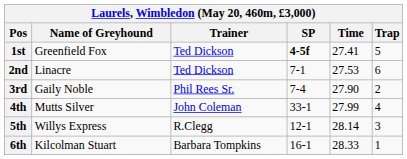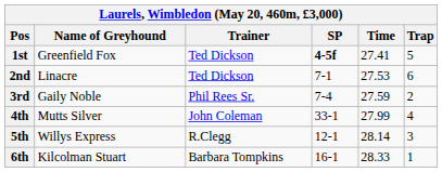 <table class="wikitable">
 <tr>
 <th colspan="6"><a href='#'>Laurels</a>, <a href='#'>Wimbledon</a> (May 20, 460m, £3,000)</th>
 </tr>
 <tr>
 <th width=30>Pos</th>
 <th width=180>Name of Greyhound</th>
 <th width=150>Trainer</th>
 <th width=50>SP</th>
 <th width=50>Time</th>
 <th width=30>Trap</th>
 </tr>
 <tr>
 <th>1st</th>
 <td>Greenfield Fox</td>
 <td><a href='#'>Ted Dickson</a></td>
 <td><strong>4-5f</strong></td>
 <td>27.41</td>
 <td>5</td>
 </tr>
 <tr>
 <th>2nd</th>
 <td>Linacre</td>
 <td><a href='#'>Ted Dickson</a></td>
 <td>7-1</td>
 <td>27.53</td>
 <td>6</td>
 </tr>
 <tr>
 <th>3rd</th>
 <td>Gaily Noble</td>
 <td><a href='#'>Phil Rees Sr.</a></td>
 <td>7-4</td>
-<td>27.90</td>
+<td>27.59</td>
 <td>2</td>
 </tr>
 <tr>
 <th>4th</th>
 <td>Mutts Silver</td>
 <td><a href='#'>John Coleman</a></td>
 <td>33-1</td>
 <td>27.99</td>
 <td>4</td>
 </tr>
 <tr>
 <th>5th</th>
 <td>Willys Express</td>
 <td>R.Clegg</td>
 <td>12-1</td>
 <td>28.14</td>
 <td>3</td>
 </tr>
 <tr>
 <th>6th</th>
 <td>Kilcolman Stuart</td>
 <td>Barbara Tompkins</td>
 <td>16-1</td>
 <td>28.33</td>
 <td>1</td>
 </tr>
 </table>
